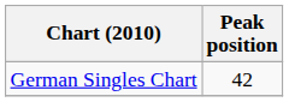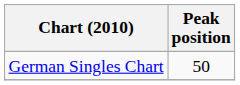 <table class="wikitable sortable">
 <tr>
 <th>Chart (2010)</th>
 <th>Peak<br>position</th>
 </tr>
 <tr>
 </tr>
 <tr>
 </tr>
 <tr>
 <td><a href='#'>German Singles Chart</a></td>
-<td style="text-align:center;">42</td>
+<td style="text-align:center;">50</td>
 </tr>
 <tr>
 </tr>
 <tr>
 </tr>
 <tr>
 </tr>
 <tr>
 </tr>
 <tr>
 </tr>
 <tr>
 </tr>
 <tr>
 </tr>
 </table>
